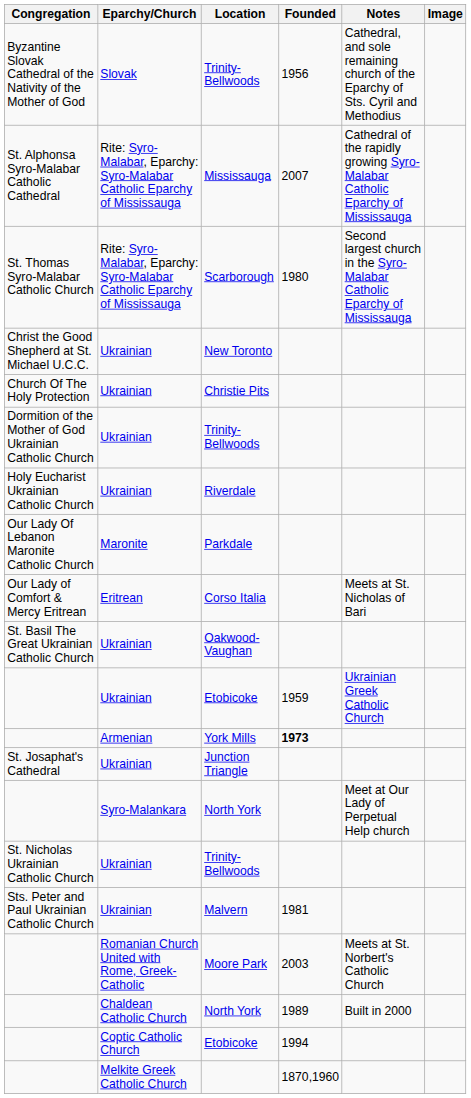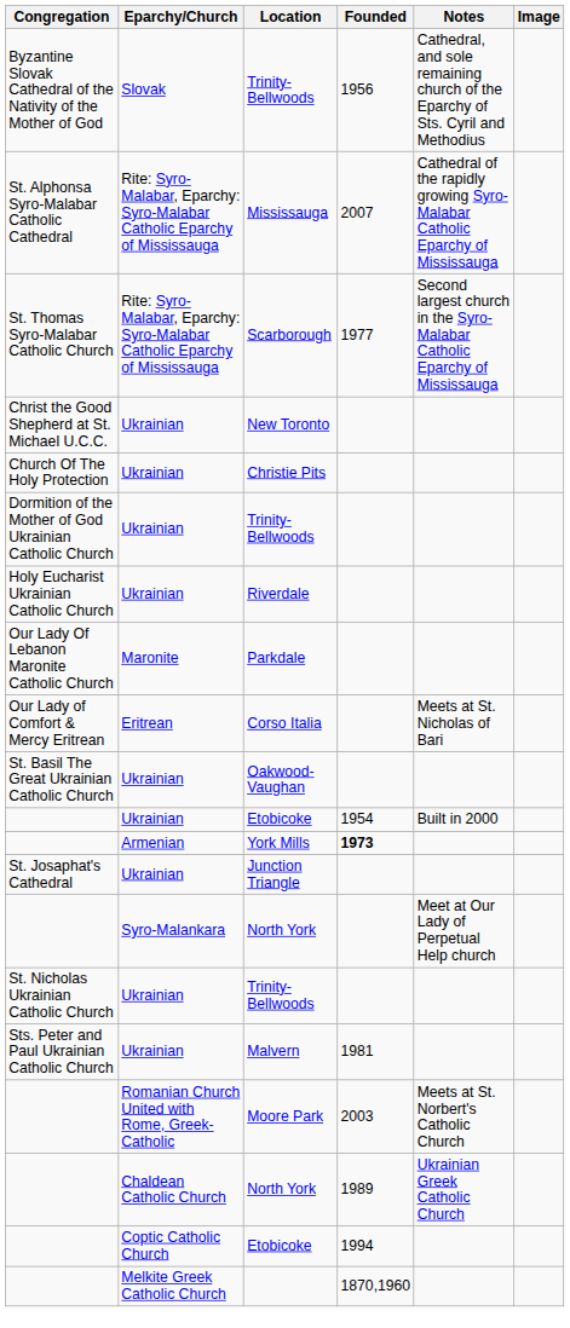 <table class="wikitable sortable">
 <tr>
 <th width=25%>Congregation</th>
 <th width=25%>Eparchy/Church</th>
 <th width=18%>Location</th>
 <th width=8%>Founded</th>
 <th width=35%>Notes</th>
 <th width=6%>Image</th>
 </tr>
 <tr>
 <td>Byzantine Slovak Cathedral of the Nativity of the Mother of God</td>
 <td><a href='#'>Slovak</a></td>
 <td><a href='#'>Trinity-Bellwoods</a></td>
 <td>1956</td>
 <td>Cathedral, and sole remaining church of the Eparchy of Sts. Cyril and Methodius</td>
 <td></td>
 </tr>
 <tr>
 <td>St. Alphonsa Syro-Malabar Catholic Cathedral</td>
 <td>Rite: <a href='#'>Syro-Malabar</a>, Eparchy: <a href='#'>Syro-Malabar Catholic Eparchy of Mississauga</a></td>
 <td><a href='#'>Mississauga</a></td>
 <td>2007</td>
 <td>Cathedral of the rapidly growing <a href='#'>Syro-Malabar Catholic Eparchy of Mississauga</a></td>
 <td></td>
 </tr>
 <tr>
 <td>St. Thomas Syro-Malabar Catholic Church</td>
 <td>Rite: <a href='#'>Syro-Malabar</a>, Eparchy: <a href='#'>Syro-Malabar Catholic Eparchy of Mississauga</a></td>
 <td><a href='#'>Scarborough</a></td>
-<td>1980</td>
+<td>1977</td>
 <td>Second largest church in the <a href='#'>Syro-Malabar Catholic Eparchy of Mississauga</a></td>
 <td></td>
 </tr>
 <tr>
 <td>Christ the Good Shepherd at St. Michael U.C.C.</td>
 <td><a href='#'>Ukrainian</a></td>
 <td><a href='#'>New Toronto</a></td>
 <td></td>
 <td></td>
 <td></td>
 </tr>
 <tr>
 <td>Church Of The Holy Protection</td>
 <td><a href='#'>Ukrainian</a></td>
 <td><a href='#'>Christie Pits</a></td>
 <td></td>
 <td></td>
 <td></td>
 </tr>
 <tr>
 <td>Dormition of the Mother of God Ukrainian Catholic Church</td>
 <td><a href='#'>Ukrainian</a></td>
 <td><a href='#'>Trinity-Bellwoods</a></td>
 <td></td>
 <td></td>
 <td></td>
 </tr>
 <tr>
 <td>Holy Eucharist Ukrainian Catholic Church</td>
 <td><a href='#'>Ukrainian</a></td>
 <td><a href='#'>Riverdale</a></td>
 <td></td>
 <td></td>
 <td></td>
 </tr>
 <tr>
 <td>Our Lady Of Lebanon Maronite Catholic Church</td>
 <td><a href='#'>Maronite</a></td>
 <td><a href='#'>Parkdale</a></td>
 <td></td>
 <td></td>
 <td></td>
 </tr>
 <tr>
 <td>Our Lady of Comfort & Mercy Eritrean</td>
 <td><a href='#'>Eritrean</a></td>
 <td><a href='#'>Corso Italia</a></td>
 <td></td>
 <td>Meets at St. Nicholas of Bari</td>
 <td></td>
 </tr>
 <tr>
 <td>St. Basil The Great Ukrainian Catholic Church</td>
 <td><a href='#'>Ukrainian</a></td>
 <td><a href='#'>Oakwood-Vaughan</a></td>
 <td></td>
 <td></td>
 <td></td>
 </tr>
 <tr>
 <td></td>
 <td><a href='#'>Ukrainian</a></td>
 <td><a href='#'>Etobicoke</a></td>
-<td>1959</td>
-<td><a href='#'>Ukrainian Greek Catholic Church</a></td>
+<td>1954</td>
+<td>Built in 2000</td>
 <td></td>
 </tr>
 <tr>
 <td></td>
 <td><a href='#'>Armenian</a></td>
 <td><a href='#'>York Mills</a></td>
 <td><strong>1973</strong></td>
 <td></td>
 <td></td>
 </tr>
 <tr>
 <td>St. Josaphat's Cathedral</td>
 <td><a href='#'>Ukrainian</a></td>
 <td><a href='#'>Junction Triangle</a></td>
 <td></td>
 <td></td>
 <td></td>
 </tr>
 <tr>
 <td></td>
 <td><a href='#'>Syro-Malankara</a></td>
 <td><a href='#'>North York</a></td>
 <td></td>
 <td>Meet at Our Lady of Perpetual Help church</td>
 <td></td>
 </tr>
 <tr>
 <td>St. Nicholas Ukrainian Catholic Church</td>
 <td><a href='#'>Ukrainian</a></td>
 <td><a href='#'>Trinity-Bellwoods</a></td>
 <td></td>
 <td></td>
 <td></td>
 </tr>
 <tr>
 <td>Sts. Peter and Paul Ukrainian Catholic Church</td>
 <td><a href='#'>Ukrainian</a></td>
 <td><a href='#'>Malvern</a></td>
 <td>1981</td>
 <td></td>
 <td></td>
 </tr>
 <tr>
 <td></td>
 <td><a href='#'>Romanian Church United with Rome, Greek-Catholic</a></td>
 <td><a href='#'>Moore Park</a></td>
 <td>2003</td>
 <td>Meets at St. Norbert's Catholic Church</td>
 <td></td>
 </tr>
 <tr>
 <td></td>
 <td><a href='#'>Chaldean Catholic Church</a></td>
 <td><a href='#'>North York</a></td>
 <td>1989</td>
-<td>Built in 2000</td>
+<td><a href='#'>Ukrainian Greek Catholic Church</a></td>
 <td></td>
 </tr>
 <tr>
 <td></td>
 <td><a href='#'>Coptic Catholic Church</a></td>
 <td><a href='#'>Etobicoke</a></td>
 <td>1994</td>
 <td></td>
 <td></td>
 </tr>
 <tr>
 <td></td>
 <td><a href='#'>Melkite Greek Catholic Church</a></td>
 <td></td>
 <td>1870,1960</td>
 <td></td>
 <td></td>
 </tr>
 </table>
